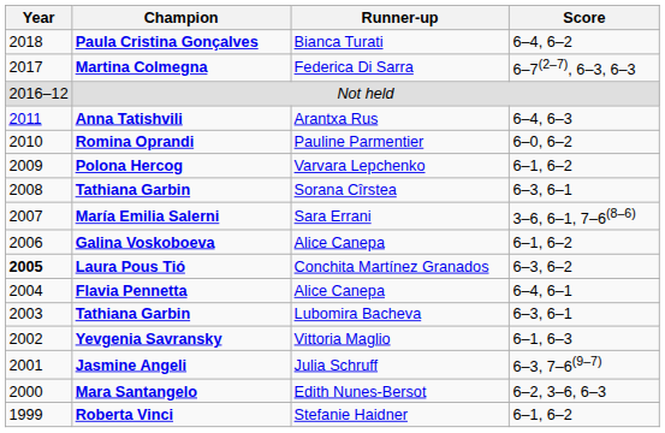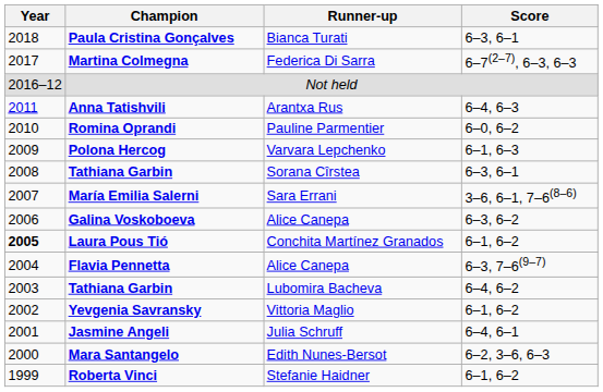 <table class="wikitable" style="font-size:90%">
 <tr>
 <th>Year</th>
 <th width="200">Champion</th>
 <th width="200">Runner-up</th>
 <th width="135">Score</th>
 </tr>
 <tr>
 <td>2018</td>
 <td> <strong><a href='#'>Paula Cristina Gonçalves</a></strong></td>
 <td> <a href='#'>Bianca Turati</a></td>
-<td>6–4, 6–2</td>
+<td>6–3, 6–1</td>
 </tr>
 <tr>
 <td>2017</td>
 <td> <strong><a href='#'>Martina Colmegna</a></strong></td>
 <td> <a href='#'>Federica Di Sarra</a></td>
 <td>6–7<sup>(2–7)</sup>, 6–3, 6–3</td>
 </tr>
 <tr>
 <td style="background:#dfdfdf">2016–12</td>
 <td colspan=3 align=center style="background:#dfdfdf"><em>Not held</em></td>
 </tr>
 <tr>
 <td><a href='#'>2011</a></td>
 <td> <strong><a href='#'>Anna Tatishvili</a></strong></td>
 <td> <a href='#'>Arantxa Rus</a></td>
 <td>6–4, 6–3</td>
 </tr>
 <tr>
 <td>2010</td>
 <td> <strong><a href='#'>Romina Oprandi</a></strong></td>
 <td> <a href='#'>Pauline Parmentier</a></td>
 <td>6–0, 6–2</td>
 </tr>
 <tr>
 <td>2009</td>
 <td> <strong><a href='#'>Polona Hercog</a></strong></td>
 <td> <a href='#'>Varvara Lepchenko</a></td>
-<td>6–1, 6–2</td>
+<td>6–1, 6–3</td>
 </tr>
 <tr>
 <td>2008</td>
 <td> <strong><a href='#'>Tathiana Garbin</a></strong></td>
 <td> <a href='#'>Sorana Cîrstea</a></td>
 <td>6–3, 6–1</td>
 </tr>
 <tr>
 <td>2007</td>
 <td> <strong><a href='#'>María Emilia Salerni</a></strong></td>
 <td> <a href='#'>Sara Errani</a></td>
 <td>3–6, 6–1, 7–6<sup>(8–6)</sup></td>
 </tr>
 <tr>
 <td>2006</td>
 <td> <strong><a href='#'>Galina Voskoboeva</a></strong></td>
 <td> <a href='#'>Alice Canepa</a></td>
-<td>6–1, 6–2</td>
+<td>6–3, 6–2</td>
 </tr>
 <tr>
 <td><strong>2005</strong></td>
 <td> <strong><a href='#'>Laura Pous Tió</a></strong></td>
 <td> <a href='#'>Conchita Martínez Granados</a></td>
-<td>6–3, 6–2</td>
+<td>6–1, 6–2</td>
 </tr>
 <tr>
 <td>2004</td>
 <td> <strong><a href='#'>Flavia Pennetta</a></strong></td>
 <td> <a href='#'>Alice Canepa</a></td>
-<td>6–4, 6–1</td>
+<td>6–3, 7–6<sup>(9–7)</sup></td>
 </tr>
 <tr>
 <td>2003</td>
 <td> <strong><a href='#'>Tathiana Garbin</a></strong></td>
 <td> <a href='#'>Lubomira Bacheva</a></td>
-<td>6–3, 6–1</td>
+<td>6–4, 6–2</td>
 </tr>
 <tr>
 <td>2002</td>
 <td> <strong><a href='#'>Yevgenia Savransky</a></strong></td>
 <td> <a href='#'>Vittoria Maglio</a></td>
-<td>6–1, 6–3</td>
+<td>6–1, 6–2</td>
 </tr>
 <tr>
 <td>2001</td>
 <td> <strong><a href='#'>Jasmine Angeli</a></strong></td>
 <td> <a href='#'>Julia Schruff</a></td>
-<td>6–3, 7–6<sup>(9–7)</sup></td>
+<td>6–4, 6–1</td>
 </tr>
 <tr>
 <td>2000</td>
 <td> <strong><a href='#'>Mara Santangelo</a></strong></td>
 <td> <a href='#'>Edith Nunes-Bersot</a></td>
 <td>6–2, 3–6, 6–3</td>
 </tr>
 <tr>
 <td>1999</td>
 <td> <strong><a href='#'>Roberta Vinci</a></strong></td>
 <td> <a href='#'>Stefanie Haidner</a></td>
 <td>6–1, 6–2</td>
 </tr>
 </table>
